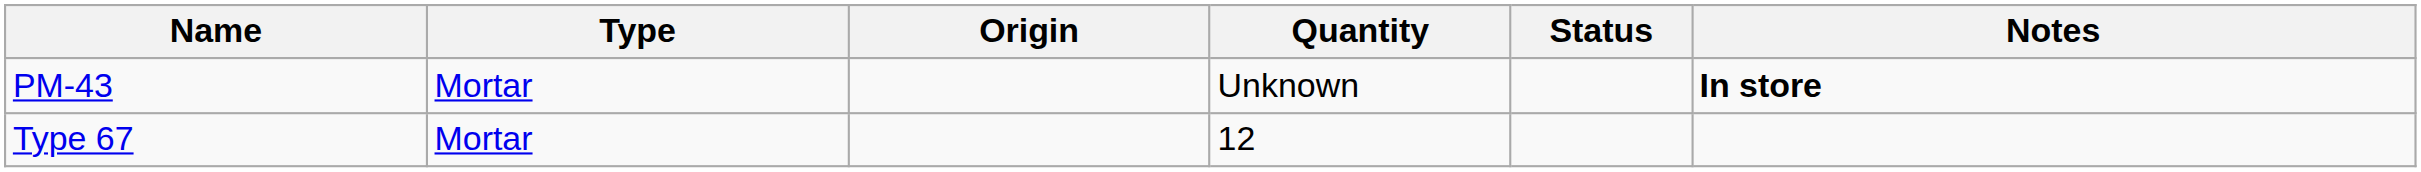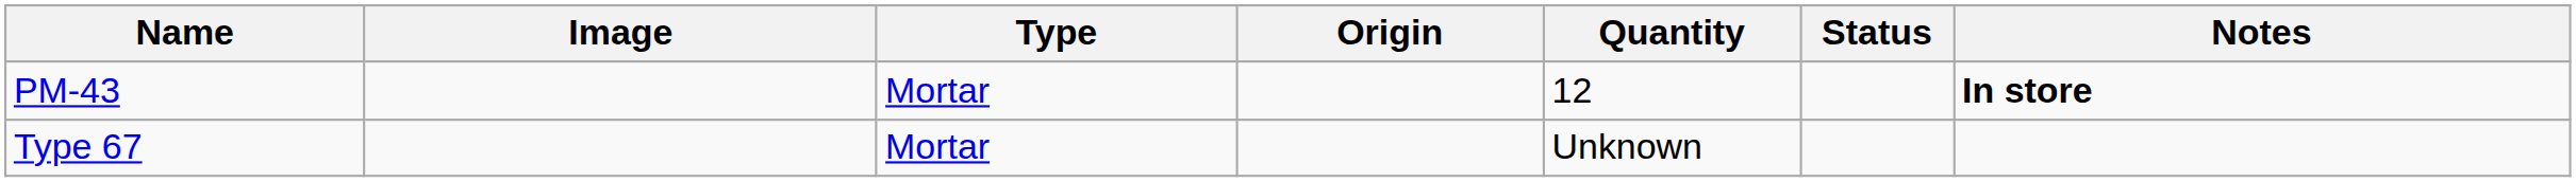 <table class="wikitable" style="width:90%;">
 <tr>
 <th width=14%>Name</th>
+<th width=20%>Image</th>
 <th width=14%>Type</th>
 <th width=12%>Origin</th>
 <th width=10%>Quantity</th>
 <th width=06%>Status</th>
 <th width=24%>Notes</th>
 </tr>
 <tr>
 <td><a href='#'>PM-43</a></td>
+<td></td>
 <td><a href='#'>Mortar</a></td>
 <td></td>
-<td>Unknown</td>
+<td>12</td>
 <td></td>
 <td><strong>In store</strong></td>
 </tr>
 <tr>
 <td><a href='#'>Type 67</a></td>
+<td></td>
 <td><a href='#'>Mortar</a></td>
 <td></td>
-<td>12</td>
+<td>Unknown</td>
 <td></td>
 <td></td>
 </tr>
 </table>
